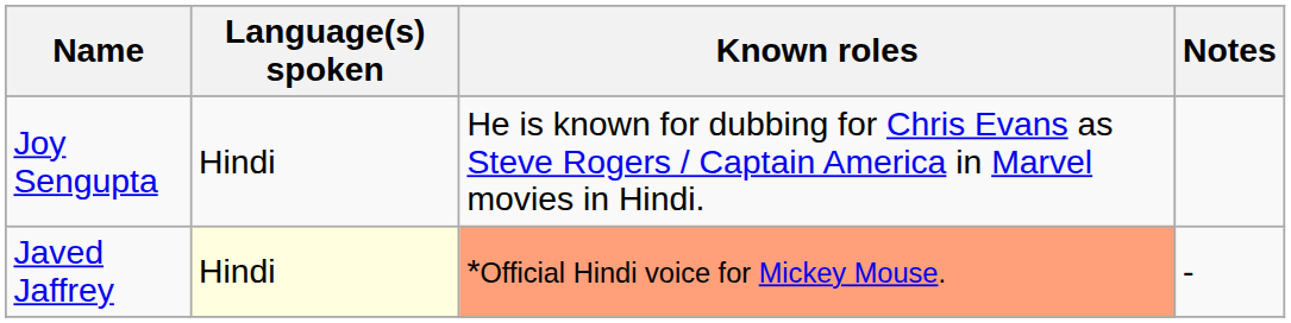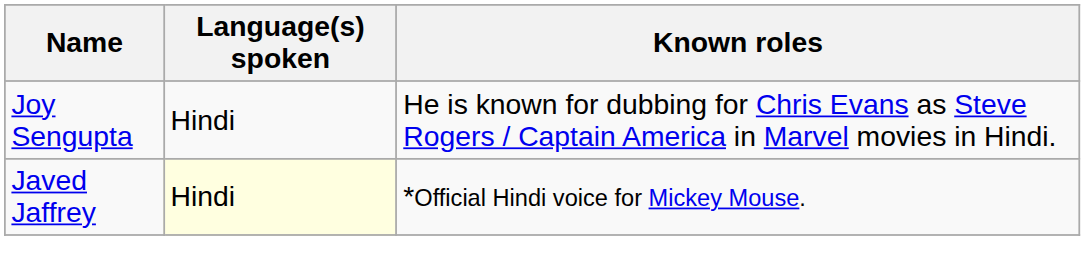 <table class="wikitable sortable">
 <tr>
 <th>Name</th>
 <th>Language(s) spoken</th>
 <th>Known roles</th>
-<th>Notes</th>
 </tr>
 <tr>
 <td><a href='#'>Joy Sengupta</a></td>
 <td>Hindi</td>
 <td>He is known for dubbing for <a href='#'>Chris Evans</a> as <a href='#'>Steve Rogers / Captain America</a> in <a href='#'>Marvel</a> movies in Hindi.</td>
-<td></td>
 </tr>
 <tr>
 <td><a href='#'>Javed Jaffrey</a></td>
 <td style="background: lightyellow;">Hindi</td>
-<td style="background: lightsalmon;">*<small>Official Hindi voice for <a href='#'>Mickey Mouse</a>.</small></td>
-<td>-</td>
+<td>*<small>Official Hindi voice for <a href='#'>Mickey Mouse</a>.</small></td>
 </tr>
 </table>
